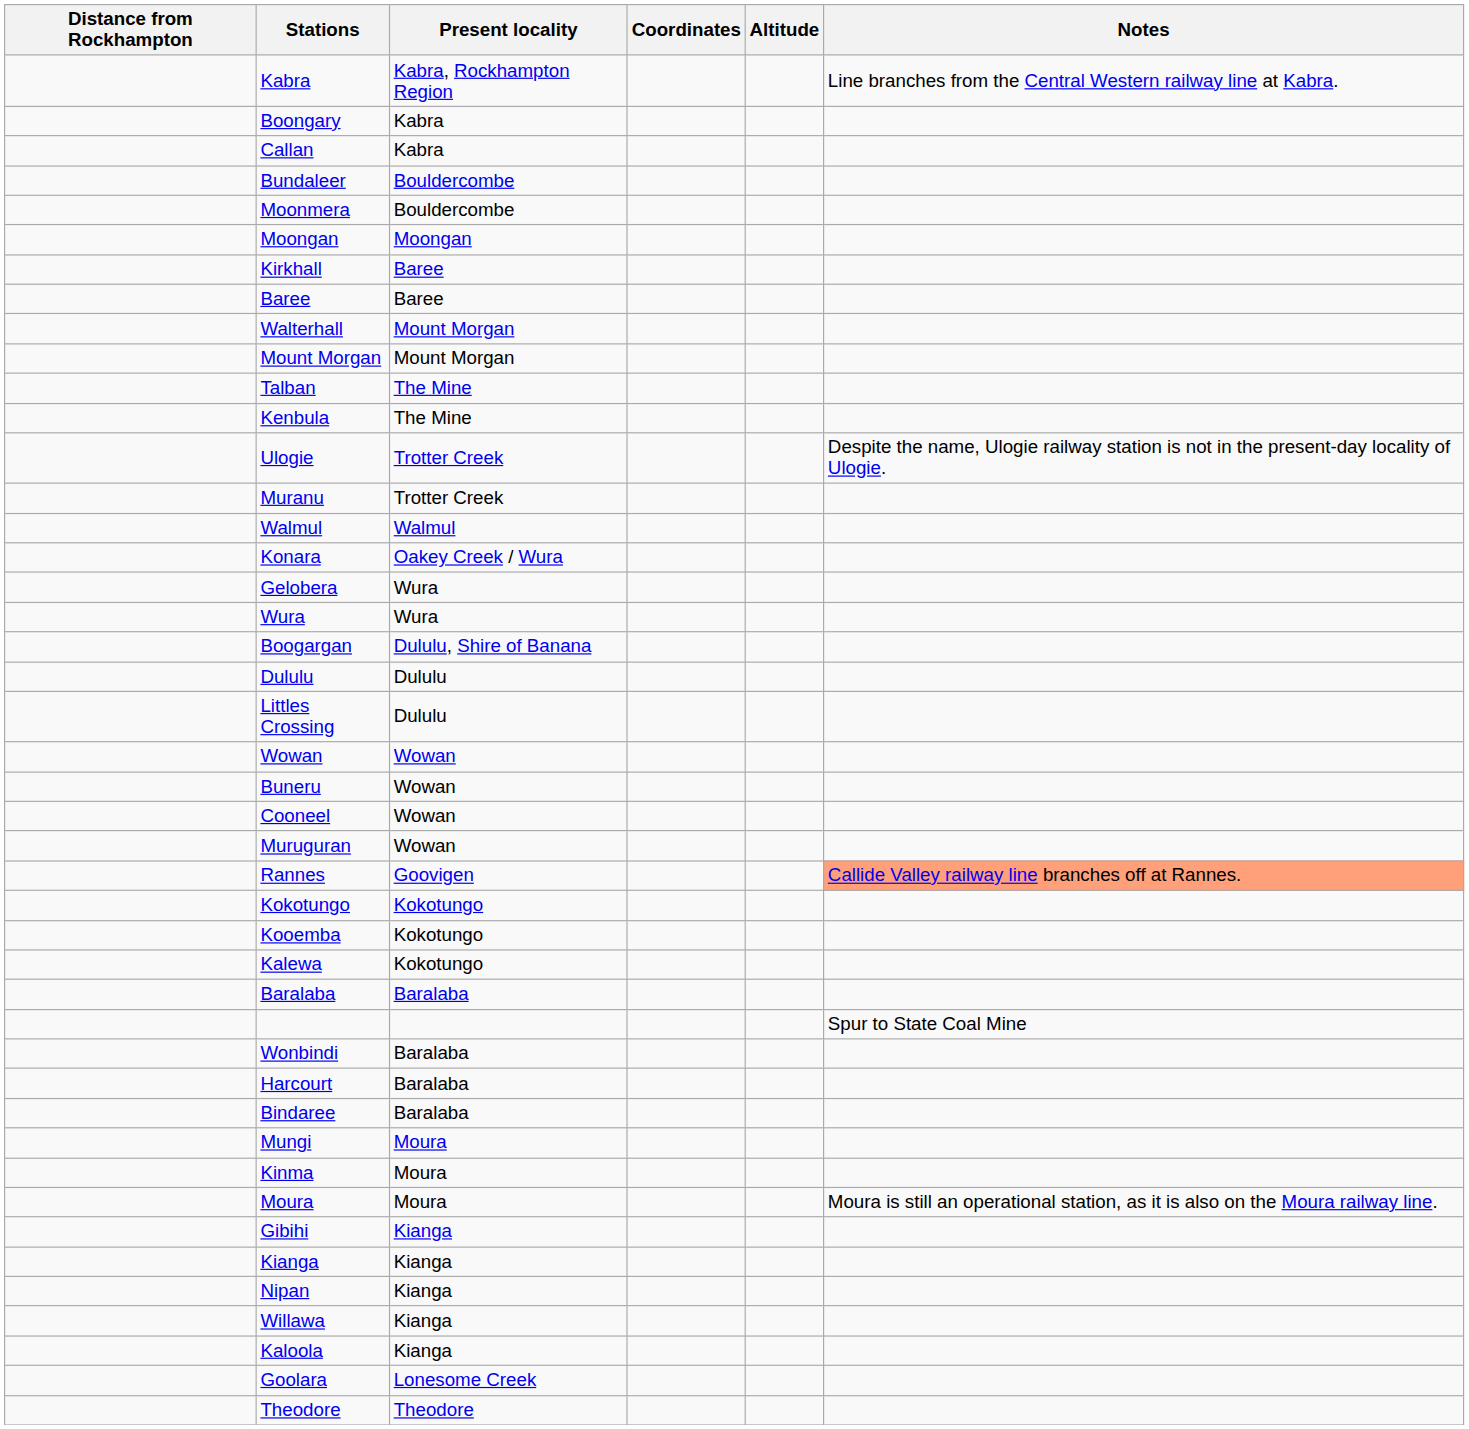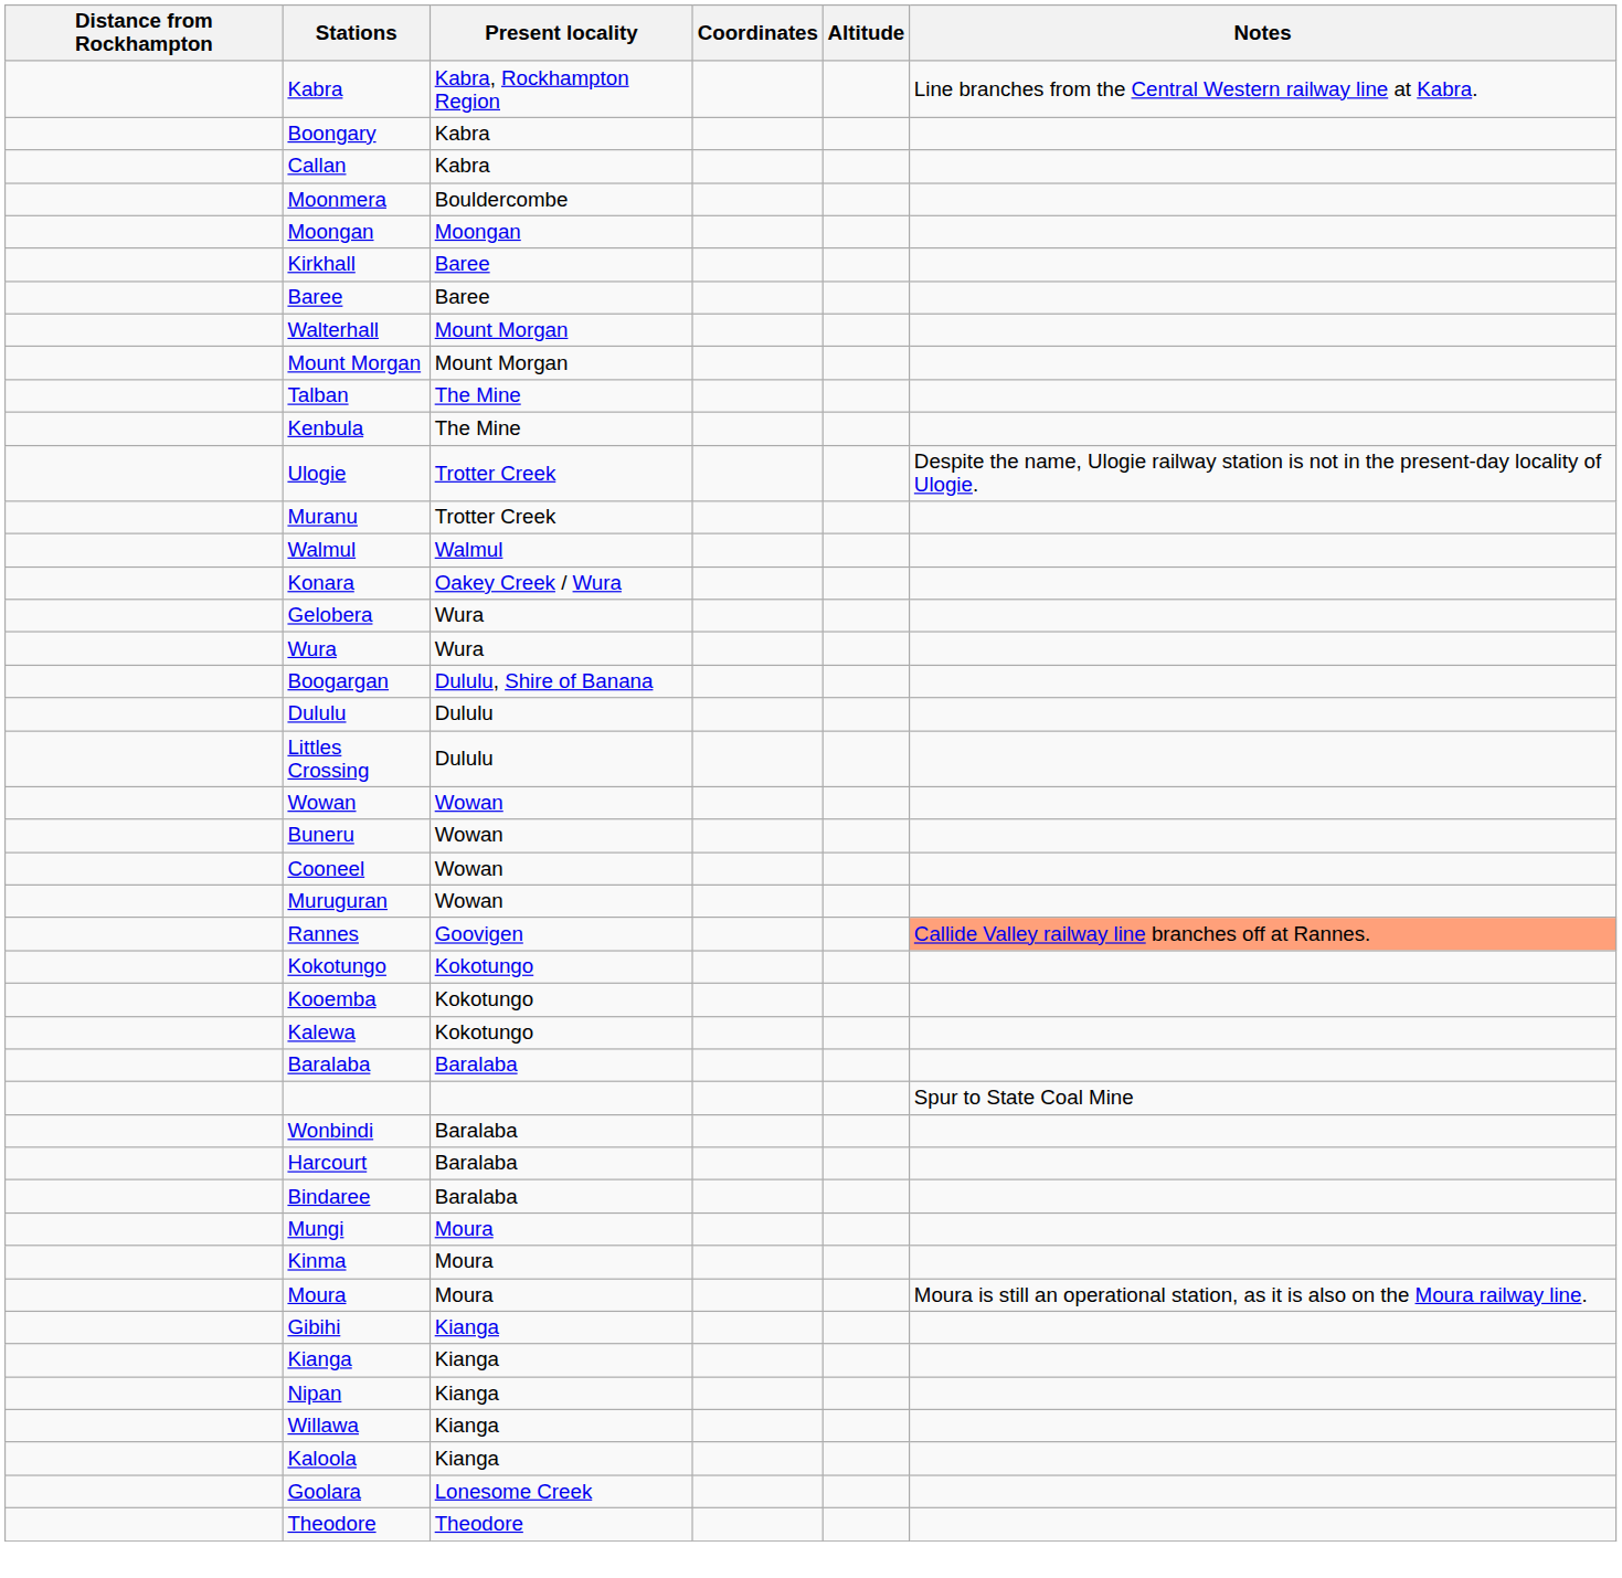 <table class="wikitable">
 <tr>
 <th>Distance from Rockhampton</th>
 <th>Stations</th>
 <th>Present locality</th>
 <th>Coordinates</th>
 <th>Altitude</th>
 <th>Notes</th>
 </tr>
 <tr>
 <td></td>
 <td><a href='#'>Kabra</a></td>
 <td><a href='#'>Kabra</a>, <a href='#'>Rockhampton Region</a></td>
 <td></td>
 <td></td>
 <td>Line branches from the <a href='#'>Central Western railway line</a> at <a href='#'>Kabra</a>.</td>
 </tr>
 <tr>
 <td></td>
 <td><a href='#'>Boongary</a></td>
 <td>Kabra</td>
 <td></td>
 <td></td>
 <td></td>
 </tr>
 <tr>
 <td></td>
 <td><a href='#'>Callan</a></td>
 <td>Kabra</td>
-<td></td>
-<td></td>
-<td></td>
-</tr>
-<tr>
-<td></td>
-<td><a href='#'>Bundaleer</a></td>
-<td><a href='#'>Bouldercombe</a></td>
 <td></td>
 <td></td>
 <td></td>
 </tr>
 <tr>
 <td></td>
 <td><a href='#'>Moonmera</a></td>
 <td>Bouldercombe</td>
 <td></td>
 <td></td>
 <td></td>
 </tr>
 <tr>
 <td></td>
 <td><a href='#'>Moongan</a></td>
 <td><a href='#'>Moongan</a></td>
 <td></td>
 <td></td>
 <td></td>
 </tr>
 <tr>
 <td></td>
 <td><a href='#'>Kirkhall</a></td>
 <td><a href='#'>Baree</a></td>
 <td></td>
 <td></td>
 <td></td>
 </tr>
 <tr>
 <td></td>
 <td><a href='#'>Baree</a></td>
 <td>Baree</td>
 <td></td>
 <td></td>
 <td></td>
 </tr>
 <tr>
 <td></td>
 <td><a href='#'>Walterhall</a></td>
 <td><a href='#'>Mount Morgan</a></td>
 <td></td>
 <td></td>
 <td></td>
 </tr>
 <tr>
 <td></td>
 <td><a href='#'>Mount Morgan</a></td>
 <td>Mount Morgan</td>
 <td></td>
 <td></td>
 <td></td>
 </tr>
 <tr>
 <td></td>
 <td><a href='#'>Talban</a></td>
 <td><a href='#'>The Mine</a></td>
 <td></td>
 <td></td>
 <td></td>
 </tr>
 <tr>
 <td></td>
 <td><a href='#'>Kenbula</a></td>
 <td>The Mine</td>
 <td></td>
 <td></td>
 <td></td>
 </tr>
 <tr>
 <td></td>
 <td><a href='#'>Ulogie</a></td>
 <td><a href='#'>Trotter Creek</a></td>
 <td></td>
 <td></td>
 <td>Despite the name, Ulogie railway station is not in the present-day locality of <a href='#'>Ulogie</a>.</td>
 </tr>
 <tr>
 <td></td>
 <td><a href='#'>Muranu</a></td>
 <td>Trotter Creek</td>
 <td></td>
 <td></td>
 <td></td>
 </tr>
 <tr>
 <td></td>
 <td><a href='#'>Walmul</a></td>
 <td><a href='#'>Walmul</a></td>
 <td></td>
 <td></td>
 <td></td>
 </tr>
 <tr>
 <td></td>
 <td><a href='#'>Konara</a></td>
 <td><a href='#'>Oakey Creek</a> / <a href='#'>Wura</a></td>
 <td></td>
 <td></td>
 <td></td>
 </tr>
 <tr>
 <td></td>
 <td><a href='#'>Gelobera</a></td>
 <td>Wura</td>
 <td></td>
 <td></td>
 <td></td>
 </tr>
 <tr>
 <td></td>
 <td><a href='#'>Wura</a></td>
 <td>Wura</td>
 <td></td>
 <td></td>
 <td></td>
 </tr>
 <tr>
 <td></td>
 <td><a href='#'>Boogargan</a></td>
 <td><a href='#'>Dululu</a>, <a href='#'>Shire of Banana</a></td>
 <td></td>
 <td></td>
 <td></td>
 </tr>
 <tr>
 <td></td>
 <td><a href='#'>Dululu</a></td>
 <td>Dululu</td>
 <td></td>
 <td></td>
 <td></td>
 </tr>
 <tr>
 <td></td>
 <td><a href='#'>Littles Crossing</a></td>
 <td>Dululu</td>
 <td></td>
 <td></td>
 <td></td>
 </tr>
 <tr>
 <td></td>
 <td><a href='#'>Wowan</a></td>
 <td><a href='#'>Wowan</a></td>
 <td></td>
 <td></td>
 <td></td>
 </tr>
 <tr>
 <td></td>
 <td><a href='#'>Buneru</a></td>
 <td>Wowan</td>
 <td></td>
 <td></td>
 <td></td>
 </tr>
 <tr>
 <td></td>
 <td><a href='#'>Cooneel</a></td>
 <td>Wowan</td>
 <td></td>
 <td></td>
 <td></td>
 </tr>
 <tr>
 <td></td>
 <td><a href='#'>Muruguran</a></td>
 <td>Wowan</td>
 <td></td>
 <td></td>
 <td></td>
 </tr>
 <tr>
 <td></td>
 <td><a href='#'>Rannes</a></td>
 <td><a href='#'>Goovigen</a></td>
 <td></td>
 <td></td>
 <td style="background: lightsalmon;"><a href='#'>Callide Valley railway line</a> branches off at Rannes.</td>
 </tr>
 <tr>
 <td></td>
 <td><a href='#'>Kokotungo</a></td>
 <td><a href='#'>Kokotungo</a></td>
 <td></td>
 <td></td>
 <td></td>
 </tr>
 <tr>
 <td></td>
 <td><a href='#'>Kooemba</a></td>
 <td>Kokotungo</td>
 <td></td>
 <td></td>
 <td></td>
 </tr>
 <tr>
 <td></td>
 <td><a href='#'>Kalewa</a></td>
 <td>Kokotungo</td>
 <td></td>
 <td></td>
 <td></td>
 </tr>
 <tr>
 <td></td>
 <td><a href='#'>Baralaba</a></td>
 <td><a href='#'>Baralaba</a></td>
 <td></td>
 <td></td>
 <td></td>
 </tr>
 <tr>
 <td></td>
 <td></td>
 <td></td>
 <td></td>
 <td></td>
 <td>Spur to State Coal Mine</td>
 </tr>
 <tr>
 <td></td>
 <td><a href='#'>Wonbindi</a></td>
 <td>Baralaba</td>
 <td></td>
 <td></td>
 <td></td>
 </tr>
 <tr>
 <td></td>
 <td><a href='#'>Harcourt</a></td>
 <td>Baralaba</td>
 <td></td>
 <td></td>
 <td></td>
 </tr>
 <tr>
 <td></td>
 <td><a href='#'>Bindaree</a></td>
 <td>Baralaba</td>
 <td></td>
 <td></td>
 <td></td>
 </tr>
 <tr>
 <td></td>
 <td><a href='#'>Mungi</a></td>
 <td><a href='#'>Moura</a></td>
 <td></td>
 <td></td>
 <td></td>
 </tr>
 <tr>
 <td></td>
 <td><a href='#'>Kinma</a></td>
 <td>Moura</td>
 <td></td>
 <td></td>
 <td></td>
 </tr>
 <tr>
 <td></td>
 <td><a href='#'>Moura</a></td>
 <td>Moura</td>
 <td></td>
 <td></td>
 <td>Moura is still an operational station, as it is also on the <a href='#'>Moura railway line</a>.</td>
 </tr>
 <tr>
 <td></td>
 <td><a href='#'>Gibihi</a></td>
 <td><a href='#'>Kianga</a></td>
 <td></td>
 <td></td>
 <td></td>
 </tr>
 <tr>
 <td></td>
 <td><a href='#'>Kianga</a></td>
 <td>Kianga</td>
 <td></td>
 <td></td>
 <td></td>
 </tr>
 <tr>
 <td></td>
 <td><a href='#'>Nipan</a></td>
 <td>Kianga</td>
 <td></td>
 <td></td>
 <td></td>
 </tr>
 <tr>
 <td></td>
 <td><a href='#'>Willawa</a></td>
 <td>Kianga</td>
 <td></td>
 <td></td>
 <td></td>
 </tr>
 <tr>
 <td></td>
 <td><a href='#'>Kaloola</a></td>
 <td>Kianga</td>
 <td></td>
 <td></td>
 <td></td>
 </tr>
 <tr>
 <td></td>
 <td><a href='#'>Goolara</a></td>
 <td><a href='#'>Lonesome Creek</a></td>
 <td></td>
 <td></td>
 <td></td>
 </tr>
 <tr>
 <td></td>
 <td><a href='#'>Theodore</a></td>
 <td><a href='#'>Theodore</a></td>
 <td></td>
 <td></td>
 <td></td>
 </tr>
 </table>
